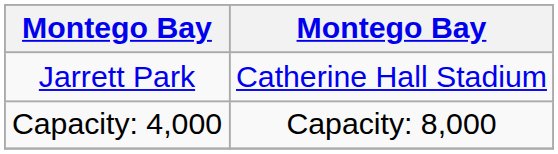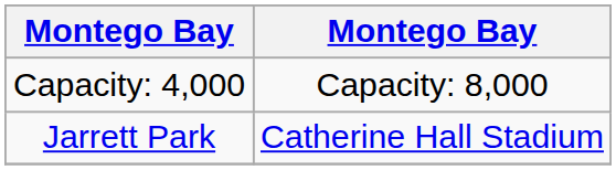 <table class="wikitable" style="text-align:center">
 <tr>
 <th><a href='#'>Montego Bay</a></th>
 <th><a href='#'>Montego Bay</a></th>
 </tr>
 <tr>
+<td>Capacity: 4,000</td>
+<td>Capacity: 8,000</td>
+</tr>
+<tr>
 <td><a href='#'>Jarrett Park</a></td>
 <td><a href='#'>Catherine Hall Stadium</a></td>
 </tr>
 <tr>
-<td>Capacity: 4,000</td>
-<td>Capacity: 8,000</td>
-</tr>
-<tr>
 </tr>
 </table>
